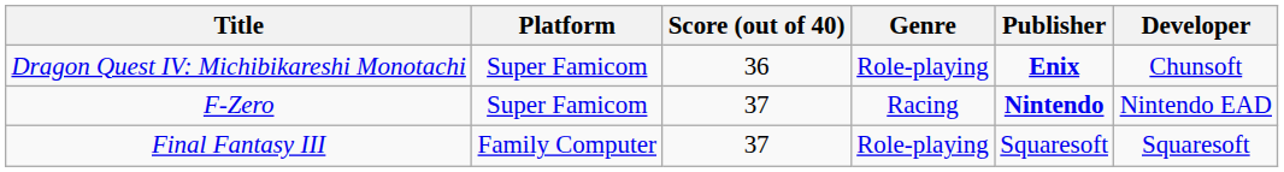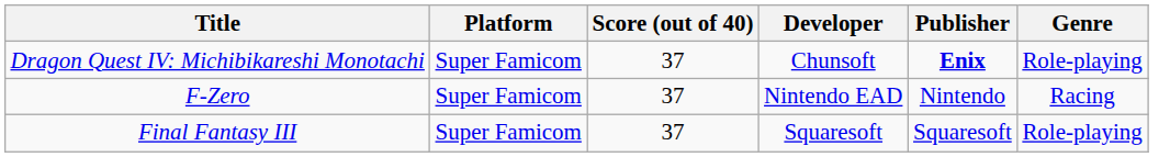 <table class="wikitable" style="text-align:center;">
 <tr>
 <th>Title</th>
 <th>Platform</th>
 <th>Score (out of 40)</th>
+<th>Developer</th>
+<th>Publisher</th>
 <th>Genre</th>
-<th>Publisher</th>
-<th>Developer</th>
 </tr>
 <tr>
 <td><em><a href='#'>Dragon Quest IV: Michibikareshi Monotachi</a></em></td>
 <td><a href='#'>Super Famicom</a></td>
-<td>36</td>
+<td>37</td>
+<td><a href='#'>Chunsoft</a></td>
+<td><strong><a href='#'>Enix</a></strong></td>
 <td><a href='#'>Role-playing</a></td>
-<td><strong><a href='#'>Enix</a></strong></td>
-<td><a href='#'>Chunsoft</a></td>
 </tr>
 <tr>
 <td><em><a href='#'>F-Zero</a></em></td>
 <td><a href='#'>Super Famicom</a></td>
 <td>37</td>
+<td><a href='#'>Nintendo EAD</a></td>
+<td><a href='#'>Nintendo</a></td>
 <td><a href='#'>Racing</a></td>
-<td><strong><a href='#'>Nintendo</a></strong></td>
-<td><a href='#'>Nintendo EAD</a></td>
 </tr>
 <tr>
 <td><em><a href='#'>Final Fantasy III</a></em></td>
-<td><a href='#'>Family Computer</a></td>
+<td><a href='#'>Super Famicom</a></td>
 <td>37</td>
-<td><a href='#'>Role-playing</a></td>
 <td><a href='#'>Squaresoft</a></td>
 <td><a href='#'>Squaresoft</a></td>
+<td><a href='#'>Role-playing</a></td>
 </tr>
 </table>
